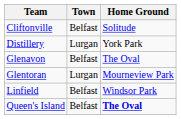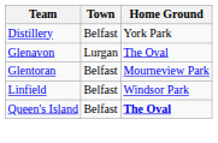 <table class="wikitable sortable">
 <tr>
 <th>Team</th>
 <th>Town</th>
 <th>Home Ground</th>
 </tr>
 <tr>
-<td><a href='#'>Cliftonville</a></td>
+<td><a href='#'>Distillery</a></td>
 <td>Belfast</td>
-<td><a href='#'>Solitude</a></td>
-</tr>
-<tr>
-<td><a href='#'>Distillery</a></td>
-<td>Lurgan</td>
 <td>York Park</td>
 </tr>
 <tr>
 <td><a href='#'>Glenavon</a></td>
-<td>Belfast</td>
+<td>Lurgan</td>
 <td><a href='#'>The Oval</a></td>
 </tr>
 <tr>
 <td><a href='#'>Glentoran</a></td>
-<td>Lurgan</td>
+<td>Belfast</td>
 <td><a href='#'>Mourneview Park</a></td>
 </tr>
 <tr>
 <td><a href='#'>Linfield</a></td>
 <td>Belfast</td>
 <td><a href='#'>Windsor Park</a></td>
 </tr>
 <tr>
 <td><a href='#'>Queen's Island</a></td>
 <td>Belfast</td>
 <td><strong><a href='#'>The Oval</a></strong></td>
 </tr>
 </table>
